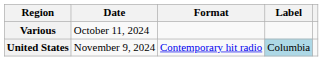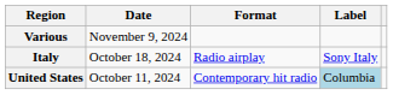 <table class="wikitable plainrowheaders">
 <tr>
 <th scope="col">Region</th>
 <th scope="col">Date</th>
 <th scope="col">Format</th>
 <th scope="col">Label</th>
 <th scope="col"></th>
 </tr>
 <tr>
 <th scope="row">Various</th>
-<td>October 11, 2024</td>
+<td>November 9, 2024</td>
 <td></td>
 <td></td>
 <td style="text-align:center"></td>
 </tr>
 <tr>
+<th scope="row">Italy</th>
+<td>October 18, 2024</td>
+<td><a href='#'>Radio airplay</a></td>
+<td><a href='#'>Sony Italy</a></td>
+<td style="text-align:center"></td>
+</tr>
+<tr>
 <th scope="row">United States</th>
-<td>November 9, 2024</td>
+<td>October 11, 2024</td>
 <td><a href='#'>Contemporary hit radio</a></td>
 <td style="background: lightblue;">Columbia</td>
 <td style="text-align:center"></td>
 </tr>
 </table>
